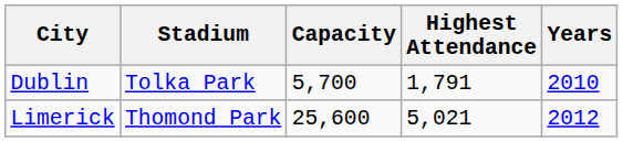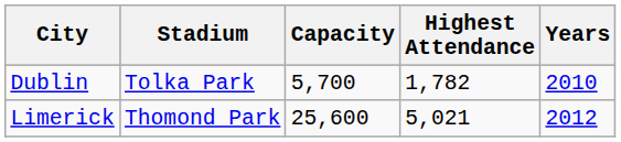 <table class = "wikitable">
 <tr>
 <th>City</th>
 <th>Stadium</th>
 <th>Capacity</th>
 <th>Highest<br>Attendance</th>
 <th>Years</th>
 </tr>
 <tr>
 <td><a href='#'>Dublin</a></td>
 <td><a href='#'>Tolka Park</a></td>
 <td>5,700</td>
-<td>1,791</td>
+<td>1,782</td>
 <td><a href='#'>2010</a></td>
 </tr>
 <tr>
 <td><a href='#'>Limerick</a></td>
 <td><a href='#'>Thomond Park</a></td>
 <td>25,600</td>
 <td>5,021</td>
 <td><a href='#'>2012</a></td>
 </tr>
 </table>
